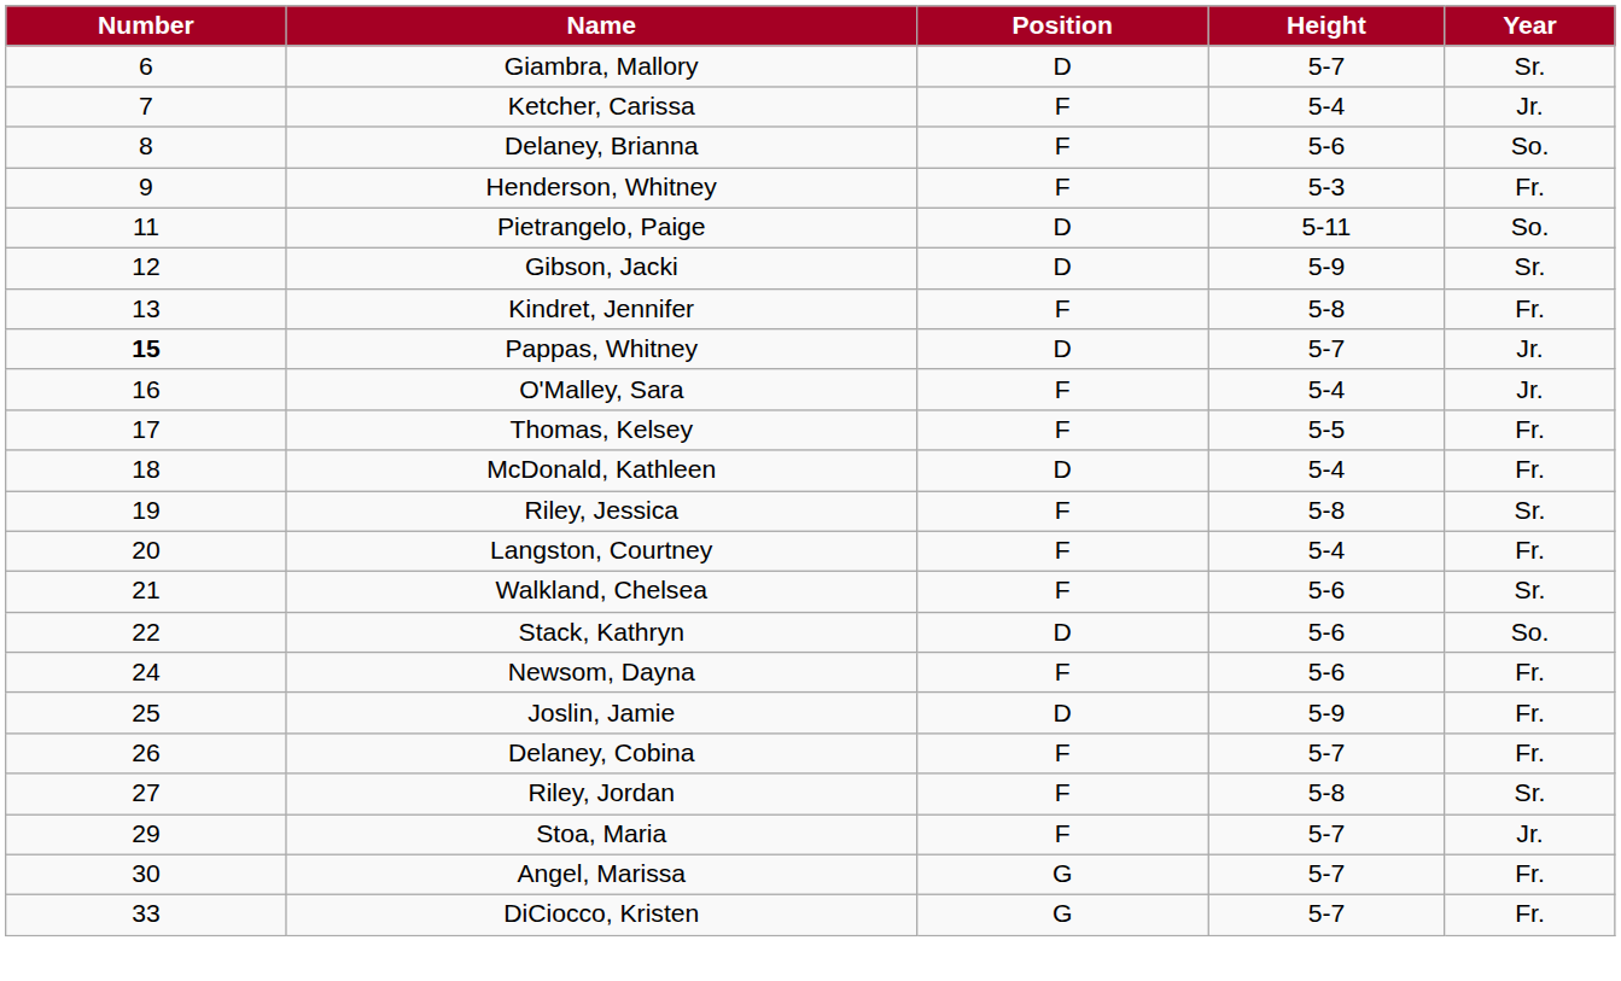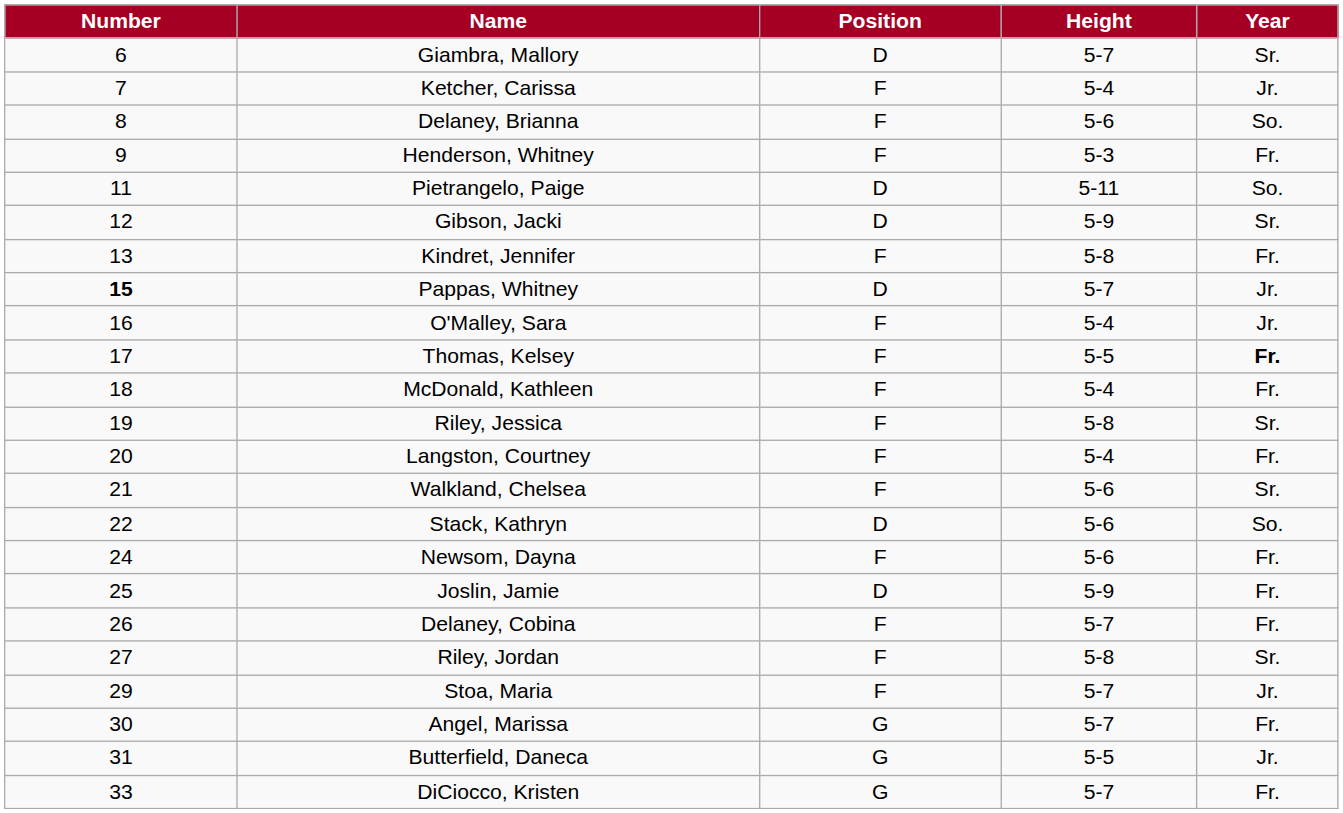 <table class="wikitable" style="width:80%;">
 <tr style="text-align:center; background:#a50024; color:white;">
 <td><strong>Number</strong></td>
 <td><strong>Name</strong></td>
 <td><strong>Position</strong></td>
 <td><strong>Height</strong></td>
 <td><strong>Year</strong></td>
 </tr>
 <tr style="text-align:center;" bgcolor="">
 <td>6</td>
 <td>Giambra, Mallory</td>
 <td>D</td>
 <td>5-7</td>
 <td>Sr.</td>
 </tr>
 <tr style="text-align:center;" bgcolor="">
 <td>7</td>
 <td>Ketcher, Carissa</td>
 <td>F</td>
 <td>5-4</td>
 <td>Jr.</td>
 </tr>
 <tr style="text-align:center;" bgcolor="">
 <td>8</td>
 <td>Delaney, Brianna</td>
 <td>F</td>
 <td>5-6</td>
 <td>So.</td>
 </tr>
 <tr style="text-align:center;" bgcolor="">
 <td>9</td>
 <td>Henderson, Whitney</td>
 <td>F</td>
 <td>5-3</td>
 <td>Fr.</td>
 </tr>
 <tr style="text-align:center;" bgcolor="">
 <td>11</td>
 <td>Pietrangelo, Paige</td>
 <td>D</td>
 <td>5-11</td>
 <td>So.</td>
 </tr>
 <tr style="text-align:center;" bgcolor="">
 <td>12</td>
 <td>Gibson, Jacki</td>
 <td>D</td>
 <td>5-9</td>
 <td>Sr.</td>
 </tr>
 <tr style="text-align:center;" bgcolor="">
 <td>13</td>
 <td>Kindret, Jennifer</td>
 <td>F</td>
 <td>5-8</td>
 <td>Fr.</td>
 </tr>
 <tr style="text-align:center;" bgcolor="">
 <td><strong>15</strong></td>
 <td>Pappas, Whitney</td>
 <td>D</td>
 <td>5-7</td>
 <td>Jr.</td>
 </tr>
 <tr style="text-align:center;" bgcolor="">
 <td>16</td>
 <td>O'Malley, Sara</td>
 <td>F</td>
 <td>5-4</td>
 <td>Jr.</td>
 </tr>
 <tr style="text-align:center;" bgcolor="">
 <td>17</td>
 <td>Thomas, Kelsey</td>
 <td>F</td>
 <td>5-5</td>
-<td>Fr.</td>
+<td><strong>Fr.</strong></td>
 </tr>
 <tr style="text-align:center;" bgcolor="">
 <td>18</td>
 <td>McDonald, Kathleen</td>
-<td>D</td>
+<td>F</td>
 <td>5-4</td>
 <td>Fr.</td>
 </tr>
 <tr style="text-align:center;" bgcolor="">
 <td>19</td>
 <td>Riley, Jessica</td>
 <td>F</td>
 <td>5-8</td>
 <td>Sr.</td>
 </tr>
 <tr style="text-align:center;" bgcolor="">
 <td>20</td>
 <td>Langston, Courtney</td>
 <td>F</td>
 <td>5-4</td>
 <td>Fr.</td>
 </tr>
 <tr style="text-align:center;" bgcolor="">
 <td>21</td>
 <td>Walkland, Chelsea</td>
 <td>F</td>
 <td>5-6</td>
 <td>Sr.</td>
 </tr>
 <tr style="text-align:center;" bgcolor="">
 <td>22</td>
 <td>Stack, Kathryn</td>
 <td>D</td>
 <td>5-6</td>
 <td>So.</td>
 </tr>
 <tr style="text-align:center;" bgcolor="">
 <td>24</td>
 <td>Newsom, Dayna</td>
 <td>F</td>
 <td>5-6</td>
 <td>Fr.</td>
 </tr>
 <tr style="text-align:center;" bgcolor="">
 <td>25</td>
 <td>Joslin, Jamie</td>
 <td>D</td>
 <td>5-9</td>
 <td>Fr.</td>
 </tr>
 <tr style="text-align:center;" bgcolor="">
 <td>26</td>
 <td>Delaney, Cobina</td>
 <td>F</td>
 <td>5-7</td>
 <td>Fr.</td>
 </tr>
 <tr style="text-align:center;" bgcolor="">
 <td>27</td>
 <td>Riley, Jordan</td>
 <td>F</td>
 <td>5-8</td>
 <td>Sr.</td>
 </tr>
 <tr style="text-align:center;" bgcolor="">
 <td>29</td>
 <td>Stoa, Maria</td>
 <td>F</td>
 <td>5-7</td>
 <td>Jr.</td>
 </tr>
 <tr style="text-align:center;" bgcolor="">
 <td>30</td>
 <td>Angel, Marissa</td>
 <td>G</td>
 <td>5-7</td>
 <td>Fr.</td>
 </tr>
 <tr style="text-align:center;" bgcolor="">
+<td>31</td>
+<td>Butterfield, Daneca</td>
+<td>G</td>
+<td>5-5</td>
+<td>Jr.</td>
+</tr>
+<tr style="text-align:center;" bgcolor="">
 <td>33</td>
 <td>DiCiocco, Kristen</td>
 <td>G</td>
 <td>5-7</td>
 <td>Fr.</td>
 </tr>
 </table>
